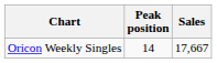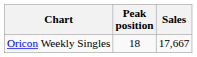 <table class="wikitable">
 <tr>
 <th>Chart</th>
 <th>Peak<br>position</th>
 <th>Sales</th>
 </tr>
 <tr>
 <td><a href='#'>Oricon</a> Weekly Singles</td>
-<td align="center">14</td>
+<td align="center">18</td>
 <td align="center">17,667</td>
 </tr>
 </table>
